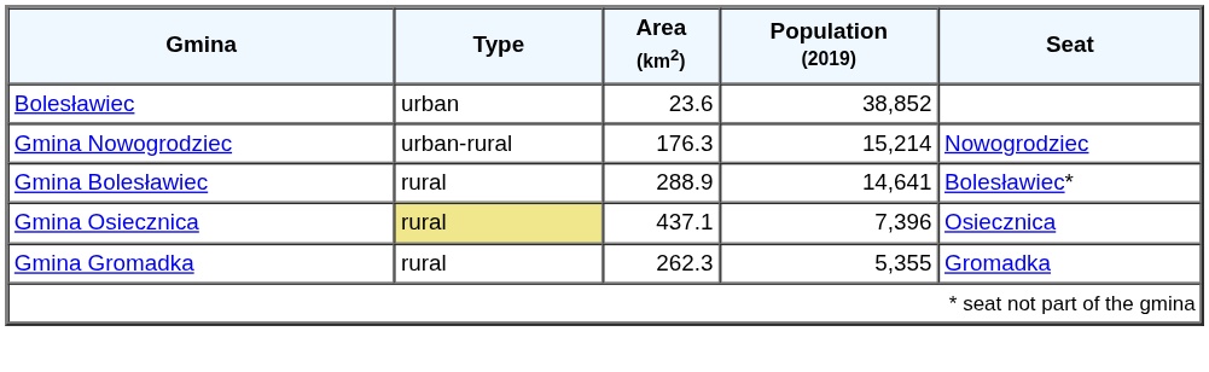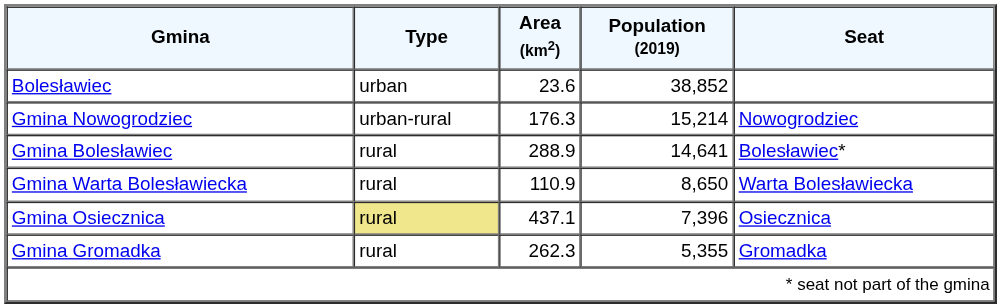 <table width="60%" border="2" cellpadding="3" cellspacing="0" style="font-size:90%;line-height:120%;">
 <tr bgcolor="F0F8FF">
 <td style="text-align:center;"><strong>Gmina</strong></td>
 <td style="text-align:center;"><strong>Type</strong></td>
 <td style="text-align:center;"><strong>Area<br><small>(km<sup>2</sup>)</small></strong></td>
 <td style="text-align:center;"><strong>Population<br><small>(2019)</small></strong></td>
 <td style="text-align:center;"><strong>Seat</strong></td>
 </tr>
 <tr>
 <td><a href='#'>Bolesławiec</a></td>
 <td>urban</td>
 <td style="text-align:right;">23.6</td>
 <td style="text-align:right;">38,852</td>
 <td> </td>
 </tr>
 <tr>
 <td><a href='#'>Gmina Nowogrodziec</a></td>
 <td>urban-rural</td>
 <td style="text-align:right;">176.3</td>
 <td style="text-align:right;">15,214</td>
 <td><a href='#'>Nowogrodziec</a></td>
 </tr>
 <tr>
 <td><a href='#'>Gmina Bolesławiec</a></td>
 <td>rural</td>
 <td style="text-align:right;">288.9</td>
 <td style="text-align:right;">14,641</td>
 <td><a href='#'>Bolesławiec</a>*</td>
 </tr>
 <tr>
+<td><a href='#'>Gmina Warta Bolesławiecka</a></td>
+<td>rural</td>
+<td style="text-align:right;">110.9</td>
+<td style="text-align:right;">8,650</td>
+<td><a href='#'>Warta Bolesławiecka</a></td>
+</tr>
+<tr>
 <td><a href='#'>Gmina Osiecznica</a></td>
 <td style="background: khaki;">rural</td>
 <td style="text-align:right;">437.1</td>
 <td style="text-align:right;">7,396</td>
 <td><a href='#'>Osiecznica</a></td>
 </tr>
 <tr>
 <td><a href='#'>Gmina Gromadka</a></td>
 <td>rural</td>
 <td style="text-align:right;">262.3</td>
 <td style="text-align:right;">5,355</td>
 <td><a href='#'>Gromadka</a></td>
 </tr>
 <tr>
 <td colspan=5 style="text-align:right;font-size:90%">* seat not part of the gmina</td>
 </tr>
 <tr>
 </tr>
 </table>
